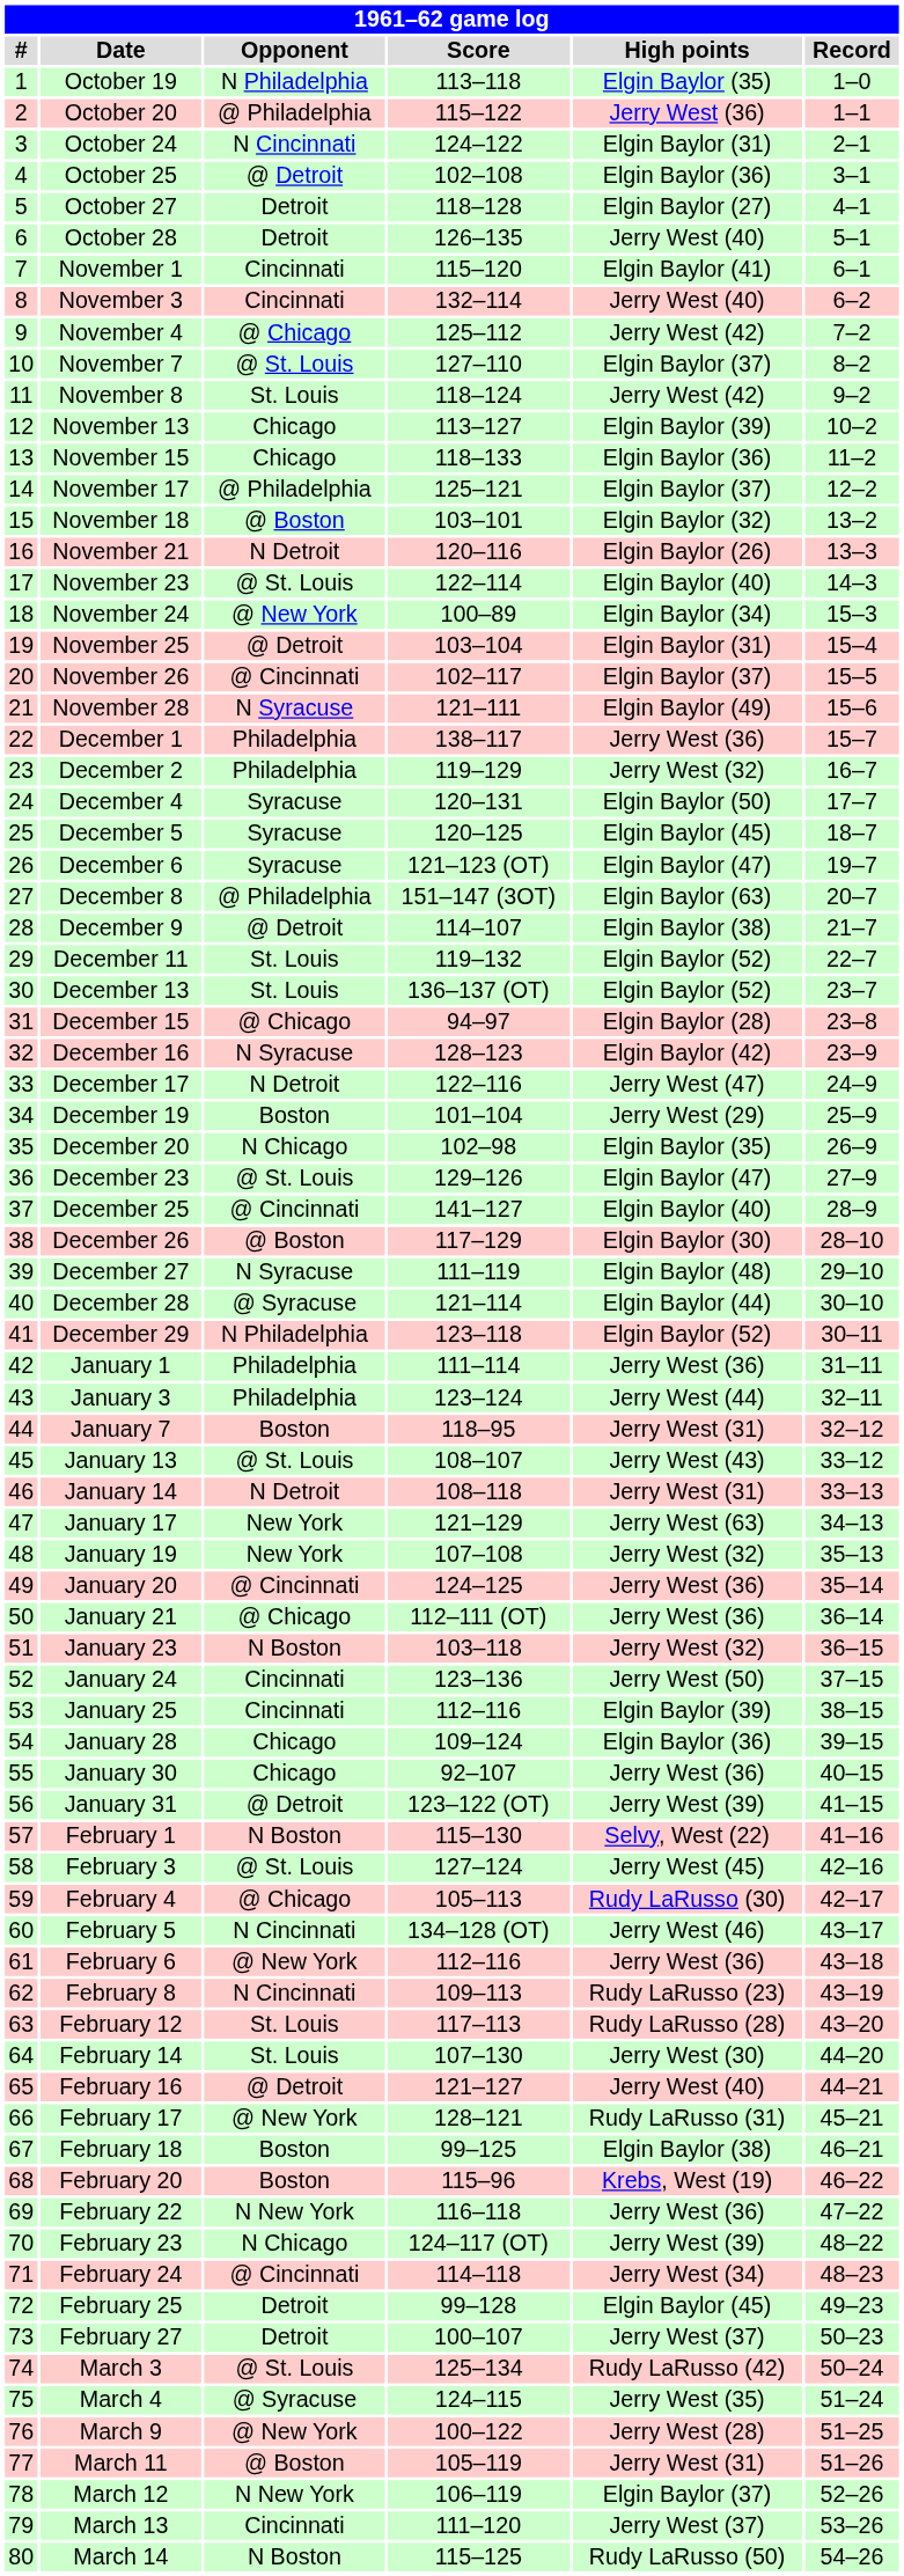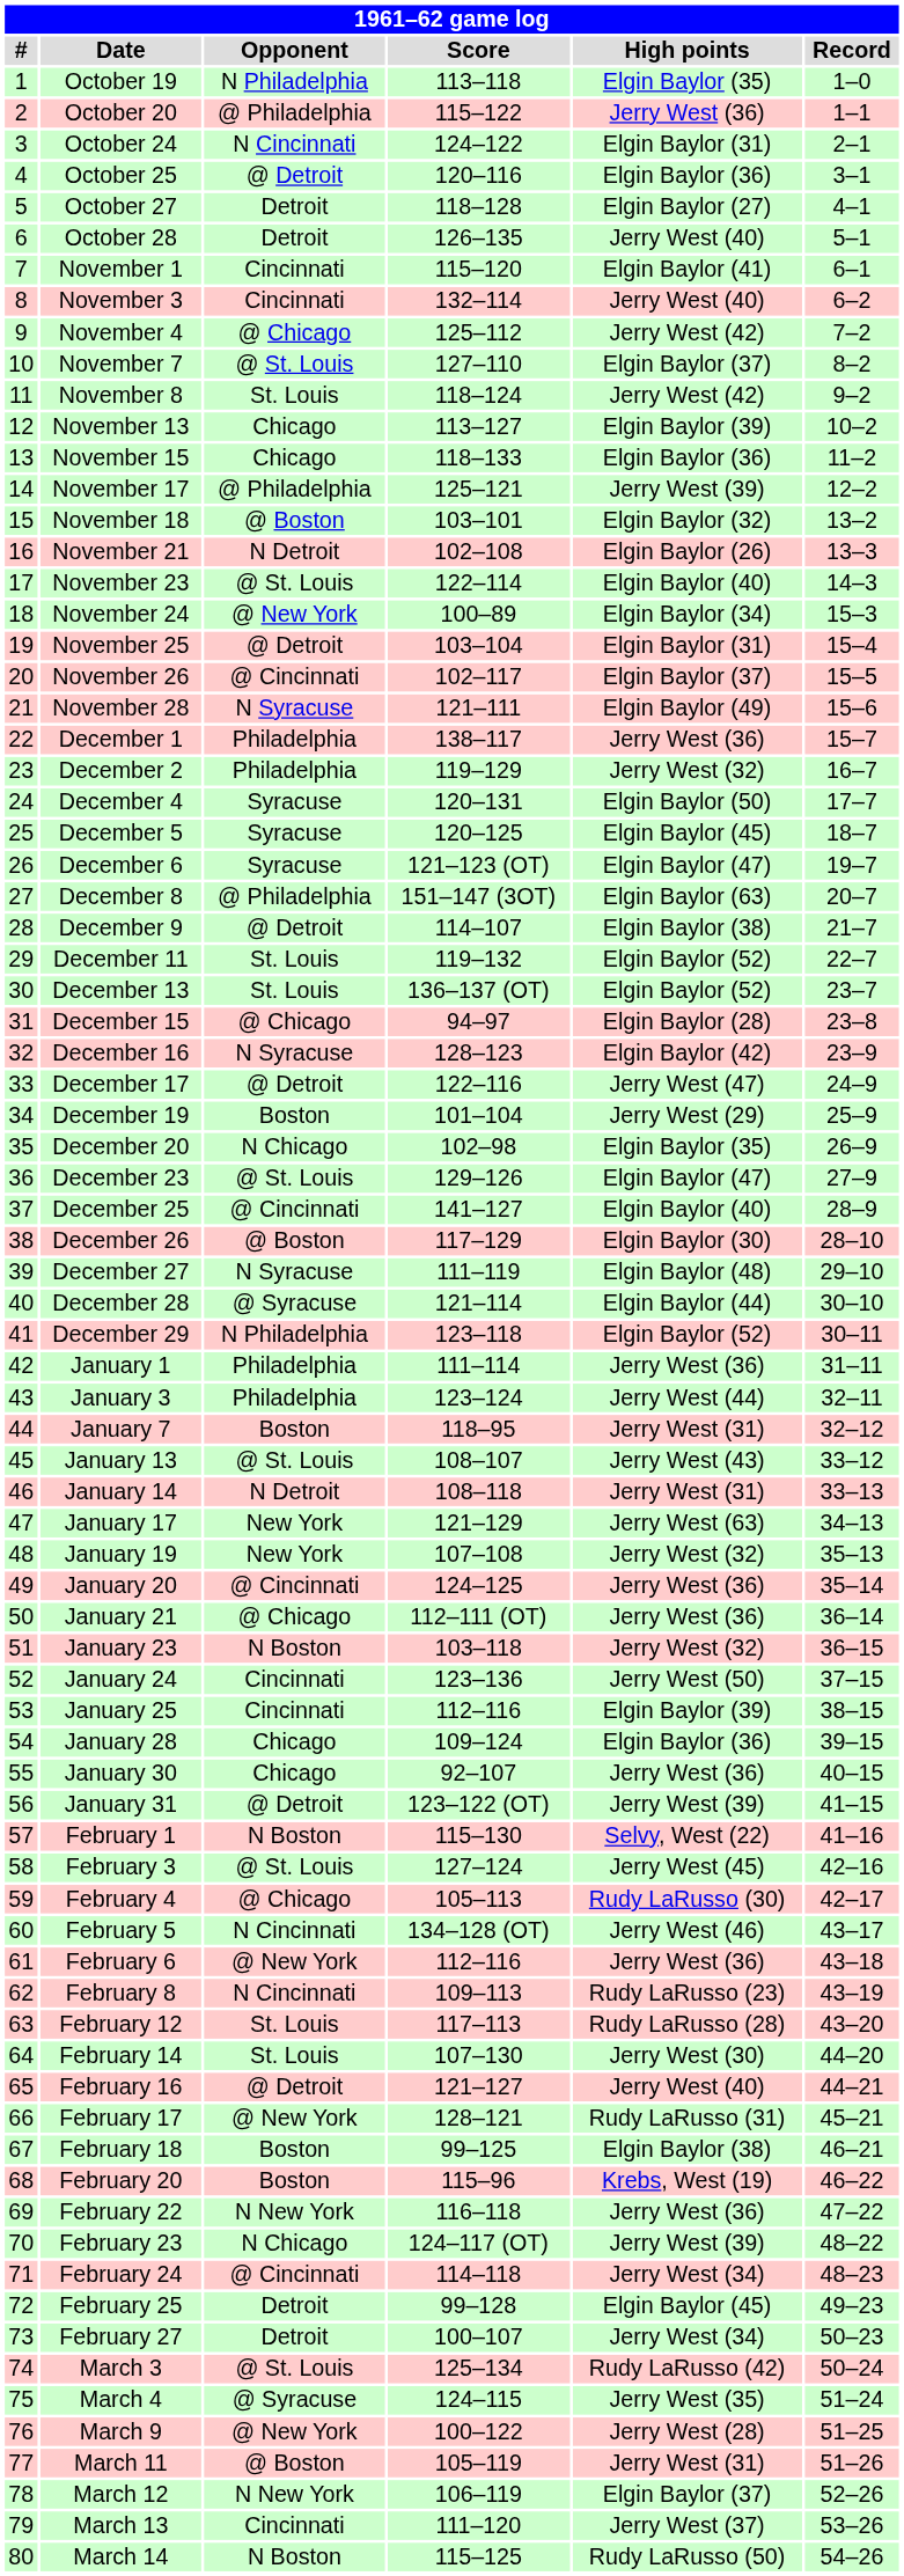 <table class="toccolours collapsible" width=50% style="clear:both; margin:1.5em auto; text-align:center">
 <tr>
 <th colspan=11 style="background:#0000FF; color:#FFFFFF;">1961–62 game log</th>
 </tr>
 <tr align="center" bgcolor="#dddddd">
 <td><strong>#</strong></td>
 <td><strong>Date</strong></td>
 <td><strong>Opponent</strong></td>
 <td><strong>Score</strong></td>
 <td><strong>High points</strong></td>
 <td><strong>Record</strong></td>
 </tr>
 <tr align="center" bgcolor="ccffcc">
 <td>1</td>
 <td>October 19</td>
 <td>N <a href='#'>Philadelphia</a></td>
 <td>113–118</td>
 <td><a href='#'>Elgin Baylor</a> (35)</td>
 <td>1–0</td>
 </tr>
 <tr align="center" bgcolor="ffcccc">
 <td>2</td>
 <td>October 20</td>
 <td>@ Philadelphia</td>
 <td>115–122</td>
 <td><a href='#'>Jerry West</a> (36)</td>
 <td>1–1</td>
 </tr>
 <tr align="center" bgcolor="ccffcc">
 <td>3</td>
 <td>October 24</td>
 <td>N <a href='#'>Cincinnati</a></td>
 <td>124–122</td>
 <td>Elgin Baylor (31)</td>
 <td>2–1</td>
 </tr>
 <tr align="center" bgcolor="ccffcc">
 <td>4</td>
 <td>October 25</td>
 <td>@ <a href='#'>Detroit</a></td>
-<td>102–108</td>
+<td>120–116</td>
 <td>Elgin Baylor (36)</td>
 <td>3–1</td>
 </tr>
 <tr align="center" bgcolor="ccffcc">
 <td>5</td>
 <td>October 27</td>
 <td>Detroit</td>
 <td>118–128</td>
 <td>Elgin Baylor (27)</td>
 <td>4–1</td>
 </tr>
 <tr align="center" bgcolor="ccffcc">
 <td>6</td>
 <td>October 28</td>
 <td>Detroit</td>
 <td>126–135</td>
 <td>Jerry West (40)</td>
 <td>5–1</td>
 </tr>
 <tr align="center" bgcolor="ccffcc">
 <td>7</td>
 <td>November 1</td>
 <td>Cincinnati</td>
 <td>115–120</td>
 <td>Elgin Baylor (41)</td>
 <td>6–1</td>
 </tr>
 <tr align="center" bgcolor="ffcccc">
 <td>8</td>
 <td>November 3</td>
 <td>Cincinnati</td>
 <td>132–114</td>
 <td>Jerry West (40)</td>
 <td>6–2</td>
 </tr>
 <tr align="center" bgcolor="ccffcc">
 <td>9</td>
 <td>November 4</td>
 <td>@ <a href='#'>Chicago</a></td>
 <td>125–112</td>
 <td>Jerry West (42)</td>
 <td>7–2</td>
 </tr>
 <tr align="center" bgcolor="ccffcc">
 <td>10</td>
 <td>November 7</td>
 <td>@ <a href='#'>St. Louis</a></td>
 <td>127–110</td>
 <td>Elgin Baylor (37)</td>
 <td>8–2</td>
 </tr>
 <tr align="center" bgcolor="ccffcc">
 <td>11</td>
 <td>November 8</td>
 <td>St. Louis</td>
 <td>118–124</td>
 <td>Jerry West (42)</td>
 <td>9–2</td>
 </tr>
 <tr align="center" bgcolor="ccffcc">
 <td>12</td>
 <td>November 13</td>
 <td>Chicago</td>
 <td>113–127</td>
 <td>Elgin Baylor (39)</td>
 <td>10–2</td>
 </tr>
 <tr align="center" bgcolor="ccffcc">
 <td>13</td>
 <td>November 15</td>
 <td>Chicago</td>
 <td>118–133</td>
 <td>Elgin Baylor (36)</td>
 <td>11–2</td>
 </tr>
 <tr align="center" bgcolor="ccffcc">
 <td>14</td>
 <td>November 17</td>
 <td>@ Philadelphia</td>
 <td>125–121</td>
-<td>Elgin Baylor (37)</td>
+<td>Jerry West (39)</td>
 <td>12–2</td>
 </tr>
 <tr align="center" bgcolor="ccffcc">
 <td>15</td>
 <td>November 18</td>
 <td>@ <a href='#'>Boston</a></td>
 <td>103–101</td>
 <td>Elgin Baylor (32)</td>
 <td>13–2</td>
 </tr>
 <tr align="center" bgcolor="ffcccc">
 <td>16</td>
 <td>November 21</td>
 <td>N Detroit</td>
-<td>120–116</td>
+<td>102–108</td>
 <td>Elgin Baylor (26)</td>
 <td>13–3</td>
 </tr>
 <tr align="center" bgcolor="ccffcc">
 <td>17</td>
 <td>November 23</td>
 <td>@ St. Louis</td>
 <td>122–114</td>
 <td>Elgin Baylor (40)</td>
 <td>14–3</td>
 </tr>
 <tr align="center" bgcolor="ccffcc">
 <td>18</td>
 <td>November 24</td>
 <td>@ <a href='#'>New York</a></td>
 <td>100–89</td>
 <td>Elgin Baylor (34)</td>
 <td>15–3</td>
 </tr>
 <tr align="center" bgcolor="ffcccc">
 <td>19</td>
 <td>November 25</td>
 <td>@ Detroit</td>
 <td>103–104</td>
 <td>Elgin Baylor (31)</td>
 <td>15–4</td>
 </tr>
 <tr align="center" bgcolor="ffcccc">
 <td>20</td>
 <td>November 26</td>
 <td>@ Cincinnati</td>
 <td>102–117</td>
 <td>Elgin Baylor (37)</td>
 <td>15–5</td>
 </tr>
 <tr align="center" bgcolor="ffcccc">
 <td>21</td>
 <td>November 28</td>
 <td>N <a href='#'>Syracuse</a></td>
 <td>121–111</td>
 <td>Elgin Baylor (49)</td>
 <td>15–6</td>
 </tr>
 <tr align="center" bgcolor="ffcccc">
 <td>22</td>
 <td>December 1</td>
 <td>Philadelphia</td>
 <td>138–117</td>
 <td>Jerry West (36)</td>
 <td>15–7</td>
 </tr>
 <tr align="center" bgcolor="ccffcc">
 <td>23</td>
 <td>December 2</td>
 <td>Philadelphia</td>
 <td>119–129</td>
 <td>Jerry West (32)</td>
 <td>16–7</td>
 </tr>
 <tr align="center" bgcolor="ccffcc">
 <td>24</td>
 <td>December 4</td>
 <td>Syracuse</td>
 <td>120–131</td>
 <td>Elgin Baylor (50)</td>
 <td>17–7</td>
 </tr>
 <tr align="center" bgcolor="ccffcc">
 <td>25</td>
 <td>December 5</td>
 <td>Syracuse</td>
 <td>120–125</td>
 <td>Elgin Baylor (45)</td>
 <td>18–7</td>
 </tr>
 <tr align="center" bgcolor="ccffcc">
 <td>26</td>
 <td>December 6</td>
 <td>Syracuse</td>
 <td>121–123 (OT)</td>
 <td>Elgin Baylor (47)</td>
 <td>19–7</td>
 </tr>
 <tr align="center" bgcolor="ccffcc">
 <td>27</td>
 <td>December 8</td>
 <td>@ Philadelphia</td>
 <td>151–147 (3OT)</td>
 <td>Elgin Baylor (63)</td>
 <td>20–7</td>
 </tr>
 <tr align="center" bgcolor="ccffcc">
 <td>28</td>
 <td>December 9</td>
 <td>@ Detroit</td>
 <td>114–107</td>
 <td>Elgin Baylor (38)</td>
 <td>21–7</td>
 </tr>
 <tr align="center" bgcolor="ccffcc">
 <td>29</td>
 <td>December 11</td>
 <td>St. Louis</td>
 <td>119–132</td>
 <td>Elgin Baylor (52)</td>
 <td>22–7</td>
 </tr>
 <tr align="center" bgcolor="ccffcc">
 <td>30</td>
 <td>December 13</td>
 <td>St. Louis</td>
 <td>136–137 (OT)</td>
 <td>Elgin Baylor (52)</td>
 <td>23–7</td>
 </tr>
 <tr align="center" bgcolor="ffcccc">
 <td>31</td>
 <td>December 15</td>
 <td>@ Chicago</td>
 <td>94–97</td>
 <td>Elgin Baylor (28)</td>
 <td>23–8</td>
 </tr>
 <tr align="center" bgcolor="ffcccc">
 <td>32</td>
 <td>December 16</td>
 <td>N Syracuse</td>
 <td>128–123</td>
 <td>Elgin Baylor (42)</td>
 <td>23–9</td>
 </tr>
 <tr align="center" bgcolor="ccffcc">
 <td>33</td>
 <td>December 17</td>
-<td>N Detroit</td>
+<td>@ Detroit</td>
 <td>122–116</td>
 <td>Jerry West (47)</td>
 <td>24–9</td>
 </tr>
 <tr align="center" bgcolor="ccffcc">
 <td>34</td>
 <td>December 19</td>
 <td>Boston</td>
 <td>101–104</td>
 <td>Jerry West (29)</td>
 <td>25–9</td>
 </tr>
 <tr align="center" bgcolor="ccffcc">
 <td>35</td>
 <td>December 20</td>
 <td>N Chicago</td>
 <td>102–98</td>
 <td>Elgin Baylor (35)</td>
 <td>26–9</td>
 </tr>
 <tr align="center" bgcolor="ccffcc">
 <td>36</td>
 <td>December 23</td>
 <td>@ St. Louis</td>
 <td>129–126</td>
 <td>Elgin Baylor (47)</td>
 <td>27–9</td>
 </tr>
 <tr align="center" bgcolor="ccffcc">
 <td>37</td>
 <td>December 25</td>
 <td>@ Cincinnati</td>
 <td>141–127</td>
 <td>Elgin Baylor (40)</td>
 <td>28–9</td>
 </tr>
 <tr align="center" bgcolor="ffcccc">
 <td>38</td>
 <td>December 26</td>
 <td>@ Boston</td>
 <td>117–129</td>
 <td>Elgin Baylor (30)</td>
 <td>28–10</td>
 </tr>
 <tr align="center" bgcolor="ccffcc">
 <td>39</td>
 <td>December 27</td>
 <td>N Syracuse</td>
 <td>111–119</td>
 <td>Elgin Baylor (48)</td>
 <td>29–10</td>
 </tr>
 <tr align="center" bgcolor="ccffcc">
 <td>40</td>
 <td>December 28</td>
 <td>@ Syracuse</td>
 <td>121–114</td>
 <td>Elgin Baylor (44)</td>
 <td>30–10</td>
 </tr>
 <tr align="center" bgcolor="ffcccc">
 <td>41</td>
 <td>December 29</td>
 <td>N Philadelphia</td>
 <td>123–118</td>
 <td>Elgin Baylor (52)</td>
 <td>30–11</td>
 </tr>
 <tr align="center" bgcolor="ccffcc">
 <td>42</td>
 <td>January 1</td>
 <td>Philadelphia</td>
 <td>111–114</td>
 <td>Jerry West (36)</td>
 <td>31–11</td>
 </tr>
 <tr align="center" bgcolor="ccffcc">
 <td>43</td>
 <td>January 3</td>
 <td>Philadelphia</td>
 <td>123–124</td>
 <td>Jerry West (44)</td>
 <td>32–11</td>
 </tr>
 <tr align="center" bgcolor="ffcccc">
 <td>44</td>
 <td>January 7</td>
 <td>Boston</td>
 <td>118–95</td>
 <td>Jerry West (31)</td>
 <td>32–12</td>
 </tr>
 <tr align="center" bgcolor="ccffcc">
 <td>45</td>
 <td>January 13</td>
 <td>@ St. Louis</td>
 <td>108–107</td>
 <td>Jerry West (43)</td>
 <td>33–12</td>
 </tr>
 <tr align="center" bgcolor="ffcccc">
 <td>46</td>
 <td>January 14</td>
 <td>N Detroit</td>
 <td>108–118</td>
 <td>Jerry West (31)</td>
 <td>33–13</td>
 </tr>
 <tr align="center" bgcolor="ccffcc">
 <td>47</td>
 <td>January 17</td>
 <td>New York</td>
 <td>121–129</td>
 <td>Jerry West (63)</td>
 <td>34–13</td>
 </tr>
 <tr align="center" bgcolor="ccffcc">
 <td>48</td>
 <td>January 19</td>
 <td>New York</td>
 <td>107–108</td>
 <td>Jerry West (32)</td>
 <td>35–13</td>
 </tr>
 <tr align="center" bgcolor="ffcccc">
 <td>49</td>
 <td>January 20</td>
 <td>@ Cincinnati</td>
 <td>124–125</td>
 <td>Jerry West (36)</td>
 <td>35–14</td>
 </tr>
 <tr align="center" bgcolor="ccffcc">
 <td>50</td>
 <td>January 21</td>
 <td>@ Chicago</td>
 <td>112–111 (OT)</td>
 <td>Jerry West (36)</td>
 <td>36–14</td>
 </tr>
 <tr align="center" bgcolor="ffcccc">
 <td>51</td>
 <td>January 23</td>
 <td>N Boston</td>
 <td>103–118</td>
 <td>Jerry West (32)</td>
 <td>36–15</td>
 </tr>
 <tr align="center" bgcolor="ccffcc">
 <td>52</td>
 <td>January 24</td>
 <td>Cincinnati</td>
 <td>123–136</td>
 <td>Jerry West (50)</td>
 <td>37–15</td>
 </tr>
 <tr align="center" bgcolor="ccffcc">
 <td>53</td>
 <td>January 25</td>
 <td>Cincinnati</td>
 <td>112–116</td>
 <td>Elgin Baylor (39)</td>
 <td>38–15</td>
 </tr>
 <tr align="center" bgcolor="ccffcc">
 <td>54</td>
 <td>January 28</td>
 <td>Chicago</td>
 <td>109–124</td>
 <td>Elgin Baylor (36)</td>
 <td>39–15</td>
 </tr>
 <tr align="center" bgcolor="ccffcc">
 <td>55</td>
 <td>January 30</td>
 <td>Chicago</td>
 <td>92–107</td>
 <td>Jerry West (36)</td>
 <td>40–15</td>
 </tr>
 <tr align="center" bgcolor="ccffcc">
 <td>56</td>
 <td>January 31</td>
 <td>@ Detroit</td>
 <td>123–122 (OT)</td>
 <td>Jerry West (39)</td>
 <td>41–15</td>
 </tr>
 <tr align="center" bgcolor="ffcccc">
 <td>57</td>
 <td>February 1</td>
 <td>N Boston</td>
 <td>115–130</td>
 <td><a href='#'>Selvy</a>, West (22)</td>
 <td>41–16</td>
 </tr>
 <tr align="center" bgcolor="ccffcc">
 <td>58</td>
 <td>February 3</td>
 <td>@ St. Louis</td>
 <td>127–124</td>
 <td>Jerry West (45)</td>
 <td>42–16</td>
 </tr>
 <tr align="center" bgcolor="ffcccc">
 <td>59</td>
 <td>February 4</td>
 <td>@ Chicago</td>
 <td>105–113</td>
 <td><a href='#'>Rudy LaRusso</a> (30)</td>
 <td>42–17</td>
 </tr>
 <tr align="center" bgcolor="ccffcc">
 <td>60</td>
 <td>February 5</td>
 <td>N Cincinnati</td>
 <td>134–128 (OT)</td>
 <td>Jerry West (46)</td>
 <td>43–17</td>
 </tr>
 <tr align="center" bgcolor="ffcccc">
 <td>61</td>
 <td>February 6</td>
 <td>@ New York</td>
 <td>112–116</td>
 <td>Jerry West (36)</td>
 <td>43–18</td>
 </tr>
 <tr align="center" bgcolor="ffcccc">
 <td>62</td>
 <td>February 8</td>
 <td>N Cincinnati</td>
 <td>109–113</td>
 <td>Rudy LaRusso (23)</td>
 <td>43–19</td>
 </tr>
 <tr align="center" bgcolor="ffcccc">
 <td>63</td>
 <td>February 12</td>
 <td>St. Louis</td>
 <td>117–113</td>
 <td>Rudy LaRusso (28)</td>
 <td>43–20</td>
 </tr>
 <tr align="center" bgcolor="ccffcc">
 <td>64</td>
 <td>February 14</td>
 <td>St. Louis</td>
 <td>107–130</td>
 <td>Jerry West (30)</td>
 <td>44–20</td>
 </tr>
 <tr align="center" bgcolor="ffcccc">
 <td>65</td>
 <td>February 16</td>
 <td>@ Detroit</td>
 <td>121–127</td>
 <td>Jerry West (40)</td>
 <td>44–21</td>
 </tr>
 <tr align="center" bgcolor="ccffcc">
 <td>66</td>
 <td>February 17</td>
 <td>@ New York</td>
 <td>128–121</td>
 <td>Rudy LaRusso (31)</td>
 <td>45–21</td>
 </tr>
 <tr align="center" bgcolor="ccffcc">
 <td>67</td>
 <td>February 18</td>
 <td>Boston</td>
 <td>99–125</td>
 <td>Elgin Baylor (38)</td>
 <td>46–21</td>
 </tr>
 <tr align="center" bgcolor="ffcccc">
 <td>68</td>
 <td>February 20</td>
 <td>Boston</td>
 <td>115–96</td>
 <td><a href='#'>Krebs</a>, West (19)</td>
 <td>46–22</td>
 </tr>
 <tr align="center" bgcolor="ccffcc">
 <td>69</td>
 <td>February 22</td>
 <td>N New York</td>
 <td>116–118</td>
 <td>Jerry West (36)</td>
 <td>47–22</td>
 </tr>
 <tr align="center" bgcolor="ccffcc">
 <td>70</td>
 <td>February 23</td>
 <td>N Chicago</td>
 <td>124–117 (OT)</td>
 <td>Jerry West (39)</td>
 <td>48–22</td>
 </tr>
 <tr align="center" bgcolor="ffcccc">
 <td>71</td>
 <td>February 24</td>
 <td>@ Cincinnati</td>
 <td>114–118</td>
 <td>Jerry West (34)</td>
 <td>48–23</td>
 </tr>
 <tr align="center" bgcolor="ccffcc">
 <td>72</td>
 <td>February 25</td>
 <td>Detroit</td>
 <td>99–128</td>
 <td>Elgin Baylor (45)</td>
 <td>49–23</td>
 </tr>
 <tr align="center" bgcolor="ccffcc">
 <td>73</td>
 <td>February 27</td>
 <td>Detroit</td>
 <td>100–107</td>
-<td>Jerry West (37)</td>
+<td>Jerry West (34)</td>
 <td>50–23</td>
 </tr>
 <tr align="center" bgcolor="ffcccc">
 <td>74</td>
 <td>March 3</td>
 <td>@ St. Louis</td>
 <td>125–134</td>
 <td>Rudy LaRusso (42)</td>
 <td>50–24</td>
 </tr>
 <tr align="center" bgcolor="ccffcc">
 <td>75</td>
 <td>March 4</td>
 <td>@ Syracuse</td>
 <td>124–115</td>
 <td>Jerry West (35)</td>
 <td>51–24</td>
 </tr>
 <tr align="center" bgcolor="ffcccc">
 <td>76</td>
 <td>March 9</td>
 <td>@ New York</td>
 <td>100–122</td>
 <td>Jerry West (28)</td>
 <td>51–25</td>
 </tr>
 <tr align="center" bgcolor="ffcccc">
 <td>77</td>
 <td>March 11</td>
 <td>@ Boston</td>
 <td>105–119</td>
 <td>Jerry West (31)</td>
 <td>51–26</td>
 </tr>
 <tr align="center" bgcolor="ccffcc">
 <td>78</td>
 <td>March 12</td>
 <td>N New York</td>
 <td>106–119</td>
 <td>Elgin Baylor (37)</td>
 <td>52–26</td>
 </tr>
 <tr align="center" bgcolor="ccffcc">
 <td>79</td>
 <td>March 13</td>
 <td>Cincinnati</td>
 <td>111–120</td>
 <td>Jerry West (37)</td>
 <td>53–26</td>
 </tr>
 <tr align="center" bgcolor="ccffcc">
 <td>80</td>
 <td>March 14</td>
 <td>N Boston</td>
 <td>115–125</td>
 <td>Rudy LaRusso (50)</td>
 <td>54–26</td>
 </tr>
 </table>
